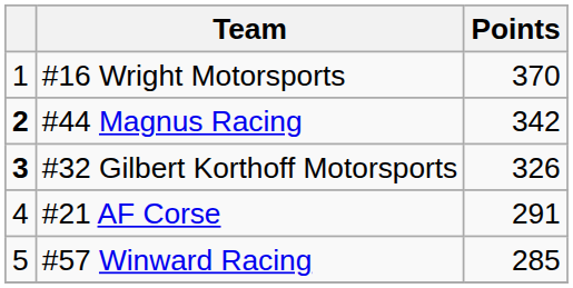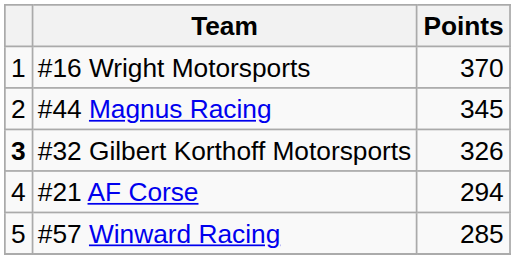 <table class="wikitable" style="font-size: 95%;">
 <tr>
 <th scope="col"></th>
 <th scope="col">Team</th>
 <th scope="col">Points</th>
 </tr>
 <tr>
 <td align=center>1</td>
 <td> #16 Wright Motorsports</td>
 <td align=right>370</td>
 </tr>
 <tr>
-<td align=center><strong>2</strong></td>
+<td align=center>2</td>
 <td> #44 <a href='#'>Magnus Racing</a></td>
-<td align=right>342</td>
+<td align=right>345</td>
 </tr>
 <tr>
 <td align=center><strong>3</strong></td>
 <td> #32 Gilbert Korthoff Motorsports</td>
 <td align=right>326</td>
 </tr>
 <tr>
 <td align=center>4</td>
 <td> #21 <a href='#'>AF Corse</a></td>
-<td align=right>291</td>
+<td align=right>294</td>
 </tr>
 <tr>
 <td align=center>5</td>
 <td> #57 <a href='#'>Winward Racing</a></td>
 <td align=right>285</td>
 </tr>
 <tr>
 </tr>
 </table>
